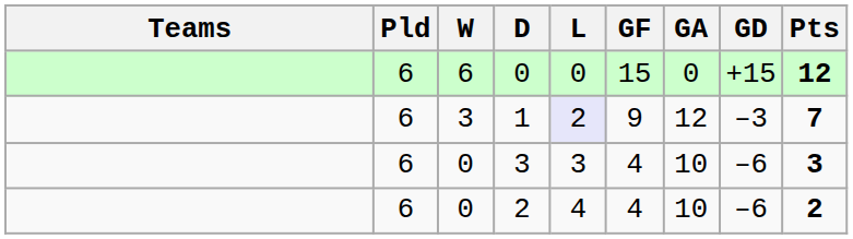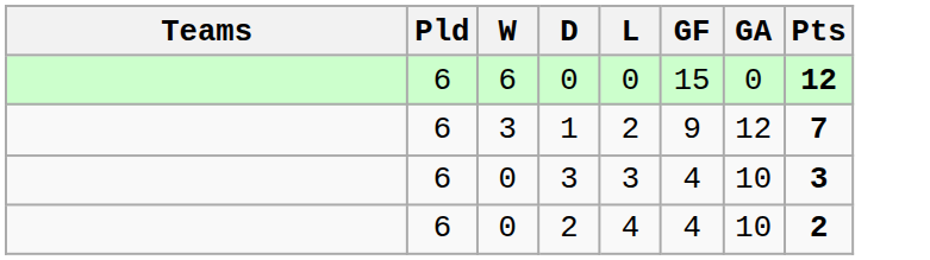 <table class="wikitable" style="text-align: center;">
 <tr>
 <th width=165>Teams</th>
 <th width=20>Pld</th>
 <th width=20>W</th>
 <th width=20>D</th>
 <th width=20>L</th>
 <th width=20>GF</th>
 <th width=20>GA</th>
-<th width=20>GD</th>
 <th width=20>Pts</th>
 </tr>
 <tr align=center style="background:#ccffcc;">
 <td style="text-align:left;"></td>
 <td>6</td>
 <td>6</td>
 <td>0</td>
 <td>0</td>
 <td>15</td>
 <td>0</td>
-<td>+15</td>
 <td><strong>12</strong></td>
 </tr>
 <tr align=center>
 <td style="text-align:left;"></td>
 <td>6</td>
 <td>3</td>
 <td>1</td>
-<td style="background: lavender;">2</td>
+<td>2</td>
 <td>9</td>
 <td>12</td>
-<td>–3</td>
 <td><strong>7</strong></td>
 </tr>
 <tr align=center>
 <td style="text-align:left;"></td>
 <td>6</td>
 <td>0</td>
 <td>3</td>
 <td>3</td>
 <td>4</td>
 <td>10</td>
-<td>–6</td>
 <td><strong>3</strong></td>
 </tr>
 <tr align=center>
 <td style="text-align:left;"></td>
 <td>6</td>
 <td>0</td>
 <td>2</td>
 <td>4</td>
 <td>4</td>
 <td>10</td>
-<td>–6</td>
 <td><strong>2</strong></td>
 </tr>
 </table>
